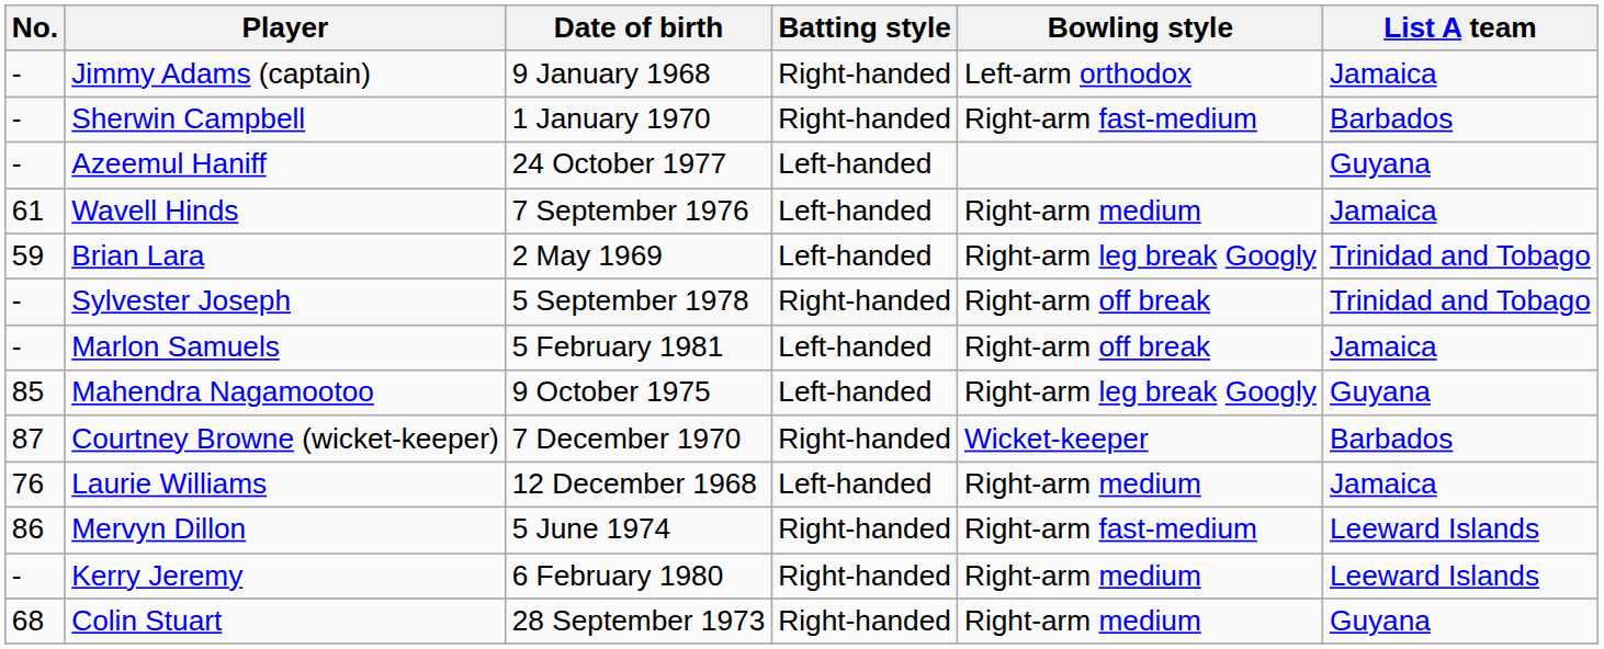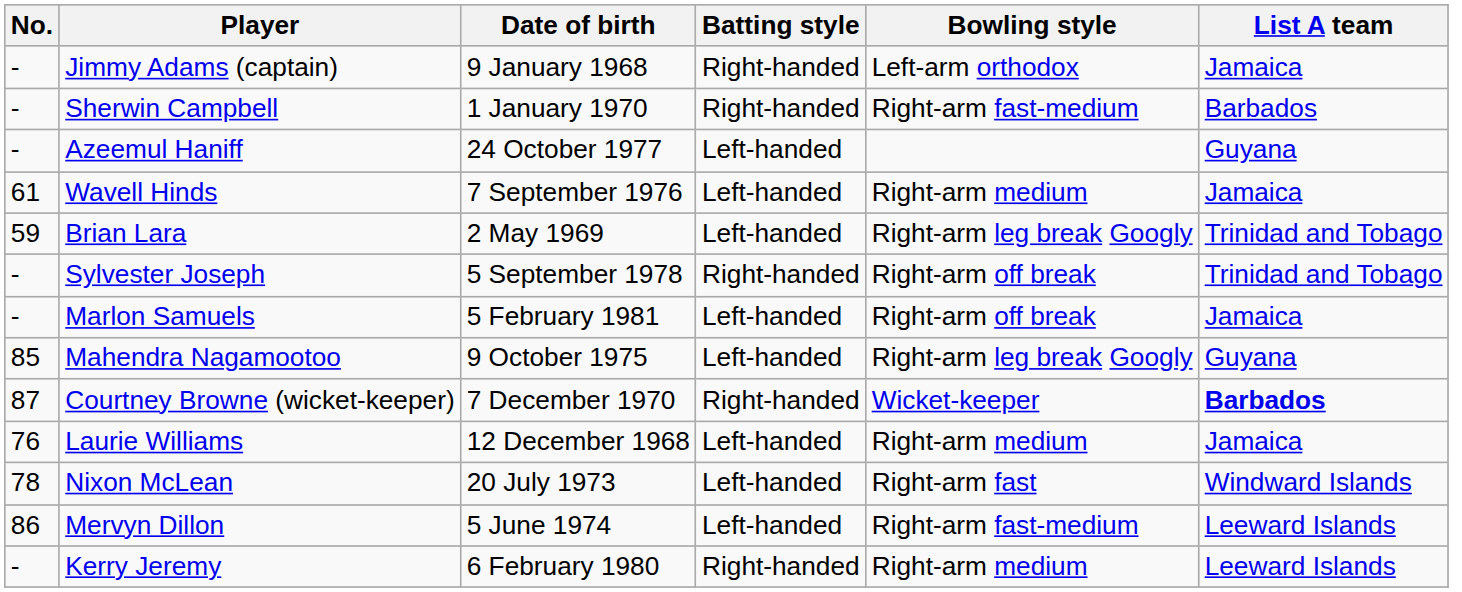 <table class="wikitable">
 <tr>
 <th>No.</th>
 <th>Player</th>
 <th>Date of birth</th>
 <th>Batting style</th>
 <th>Bowling style</th>
 <th><a href='#'>List A</a> team</th>
 </tr>
 <tr>
 <td>-</td>
 <td><a href='#'>Jimmy Adams</a> (captain)</td>
 <td>9 January 1968</td>
 <td>Right-handed</td>
 <td>Left-arm <a href='#'>orthodox</a></td>
 <td><a href='#'>Jamaica</a></td>
 </tr>
 <tr>
 <td>-</td>
 <td><a href='#'>Sherwin Campbell</a></td>
 <td>1 January 1970</td>
 <td>Right-handed</td>
 <td>Right-arm <a href='#'>fast-medium</a></td>
 <td><a href='#'>Barbados</a></td>
 </tr>
 <tr>
 <td>-</td>
 <td><a href='#'>Azeemul Haniff</a></td>
 <td>24 October 1977</td>
 <td>Left-handed</td>
 <td></td>
 <td><a href='#'>Guyana</a></td>
 </tr>
 <tr>
 <td>61</td>
 <td><a href='#'>Wavell Hinds</a></td>
 <td>7 September 1976</td>
 <td>Left-handed</td>
 <td>Right-arm <a href='#'>medium</a></td>
 <td><a href='#'>Jamaica</a></td>
 </tr>
 <tr>
 <td>59</td>
 <td><a href='#'>Brian Lara</a></td>
 <td>2 May 1969</td>
 <td>Left-handed</td>
 <td>Right-arm <a href='#'>leg break</a> <a href='#'>Googly</a></td>
 <td><a href='#'>Trinidad and Tobago</a></td>
 </tr>
 <tr>
 <td>-</td>
 <td><a href='#'>Sylvester Joseph</a></td>
 <td>5 September 1978</td>
 <td>Right-handed</td>
 <td>Right-arm <a href='#'>off break</a></td>
 <td><a href='#'>Trinidad and Tobago</a></td>
 </tr>
 <tr>
 <td>-</td>
 <td><a href='#'>Marlon Samuels</a></td>
 <td>5 February 1981</td>
 <td>Left-handed</td>
 <td>Right-arm <a href='#'>off break</a></td>
 <td><a href='#'>Jamaica</a></td>
 </tr>
 <tr>
 <td>85</td>
 <td><a href='#'>Mahendra Nagamootoo</a></td>
 <td>9 October 1975</td>
 <td>Left-handed</td>
 <td>Right-arm <a href='#'>leg break</a> <a href='#'>Googly</a></td>
 <td><a href='#'>Guyana</a></td>
 </tr>
 <tr>
 <td>87</td>
 <td><a href='#'>Courtney Browne</a> (wicket-keeper)</td>
 <td>7 December 1970</td>
 <td>Right-handed</td>
 <td><a href='#'>Wicket-keeper</a></td>
-<td><a href='#'>Barbados</a></td>
+<td><strong><a href='#'>Barbados</a></strong></td>
 </tr>
 <tr>
 <td>76</td>
 <td><a href='#'>Laurie Williams</a></td>
 <td>12 December 1968</td>
 <td>Left-handed</td>
 <td>Right-arm <a href='#'>medium</a></td>
 <td><a href='#'>Jamaica</a></td>
 </tr>
 <tr>
+<td>78</td>
+<td><a href='#'>Nixon McLean</a></td>
+<td>20 July 1973</td>
+<td>Left-handed</td>
+<td>Right-arm <a href='#'>fast</a></td>
+<td><a href='#'>Windward Islands</a></td>
+</tr>
+<tr>
 <td>86</td>
 <td><a href='#'>Mervyn Dillon</a></td>
 <td>5 June 1974</td>
-<td>Right-handed</td>
+<td>Left-handed</td>
 <td>Right-arm <a href='#'>fast-medium</a></td>
 <td><a href='#'>Leeward Islands</a></td>
 </tr>
 <tr>
 <td>-</td>
 <td><a href='#'>Kerry Jeremy</a></td>
 <td>6 February 1980</td>
 <td>Right-handed</td>
 <td>Right-arm <a href='#'>medium</a></td>
 <td><a href='#'>Leeward Islands</a></td>
 </tr>
-<tr>
-<td>68</td>
-<td><a href='#'>Colin Stuart</a></td>
-<td>28 September 1973</td>
-<td>Right-handed</td>
-<td>Right-arm <a href='#'>medium</a></td>
-<td><a href='#'>Guyana</a></td>
-</tr>
 </table>
